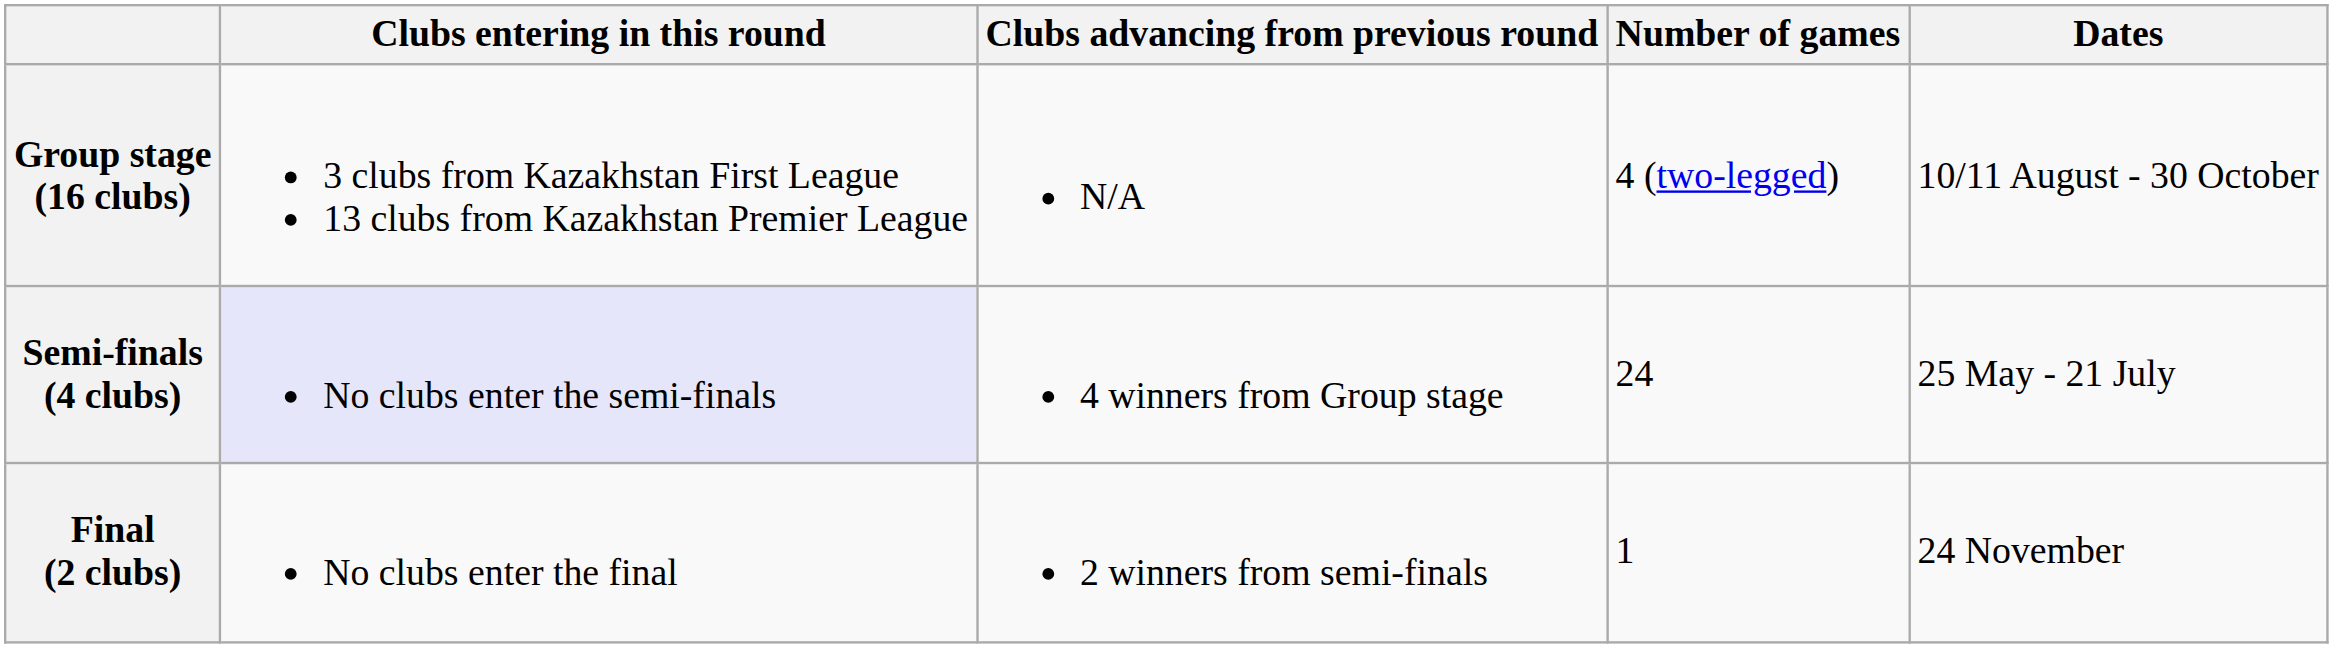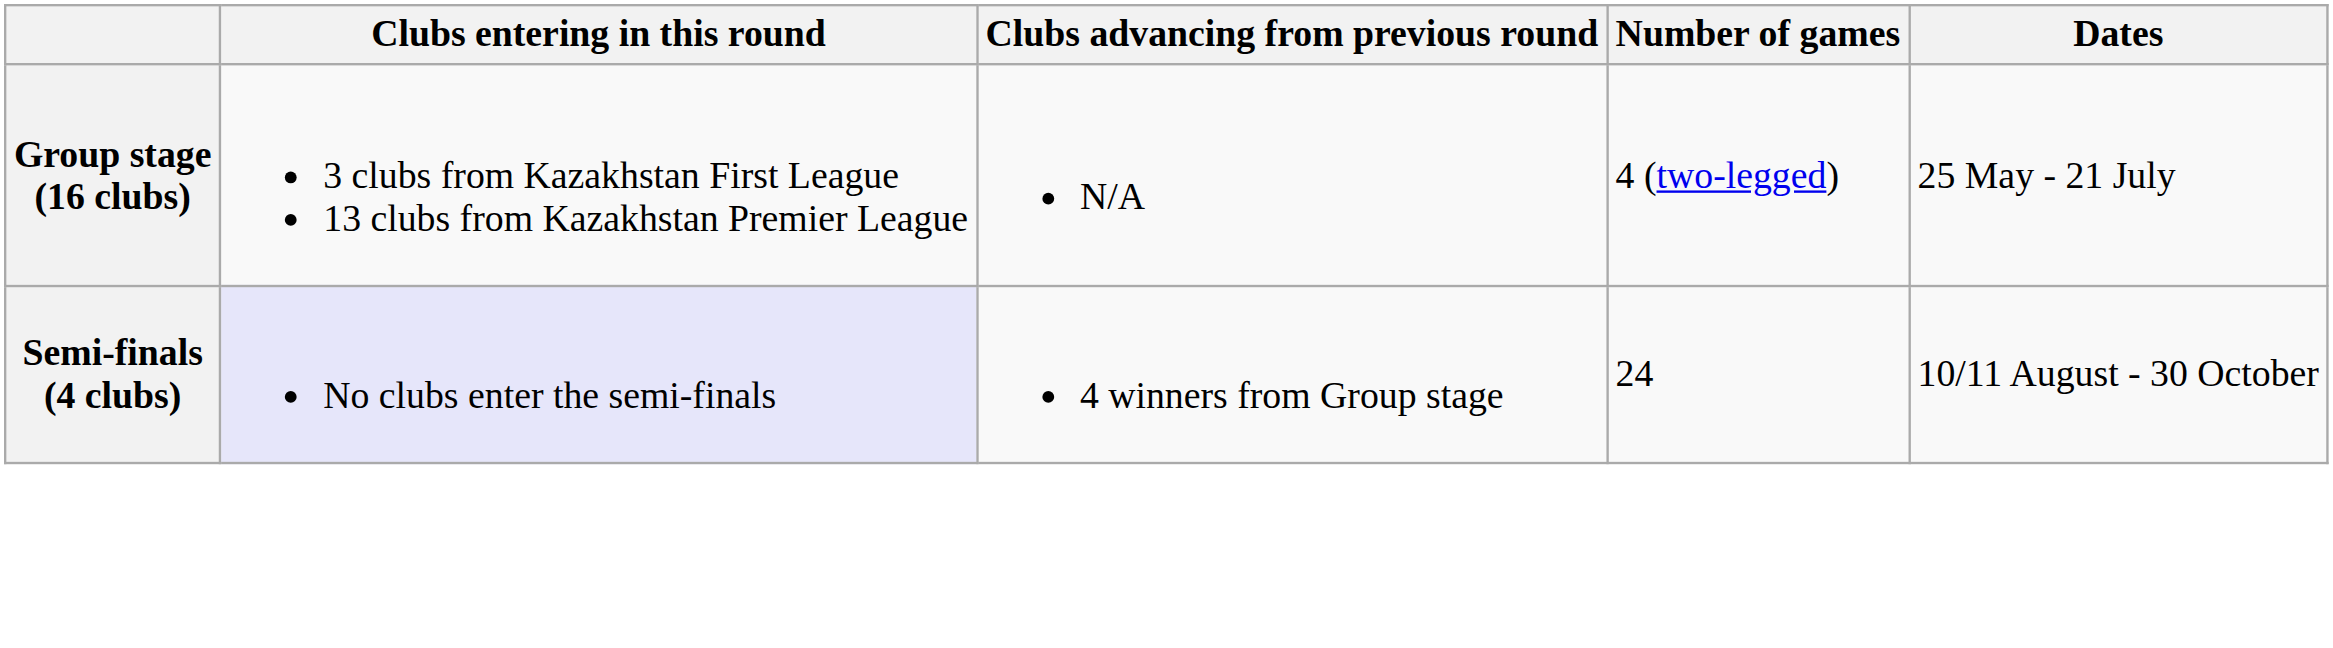 <table class="wikitable">
 <tr>
 <th></th>
 <th>Clubs entering in this round</th>
 <th>Clubs advancing from previous round</th>
 <th>Number of games</th>
 <th>Dates</th>
 </tr>
 <tr>
 <th>Group stage <br>(16 clubs)</th>
 <td><br><ul><li>3 clubs from Kazakhstan First League</li><li>13 clubs from Kazakhstan Premier League</li></ul></td>
 <td><br><ul><li>N/A</li></ul></td>
 <td>4 (<a href='#'>two-legged</a>)</td>
-<td>10/11 August - 30 October</td>
+<td>25 May - 21 July</td>
 </tr>
 <tr>
 <th>Semi-finals<br>(4 clubs)</th>
 <td style="background: lavender;"><br><ul><li>No clubs enter the semi-finals</li></ul></td>
 <td><br><ul><li>4 winners from Group stage</li></ul></td>
 <td>24</td>
-<td>25 May - 21 July</td>
-</tr>
-<tr>
-<th>Final<br>(2 clubs)</th>
-<td><br><ul><li>No clubs enter the final</li></ul></td>
-<td><br><ul><li>2 winners from semi-finals</li></ul></td>
-<td>1</td>
-<td>24 November</td>
+<td>10/11 August - 30 October</td>
 </tr>
 </table>
